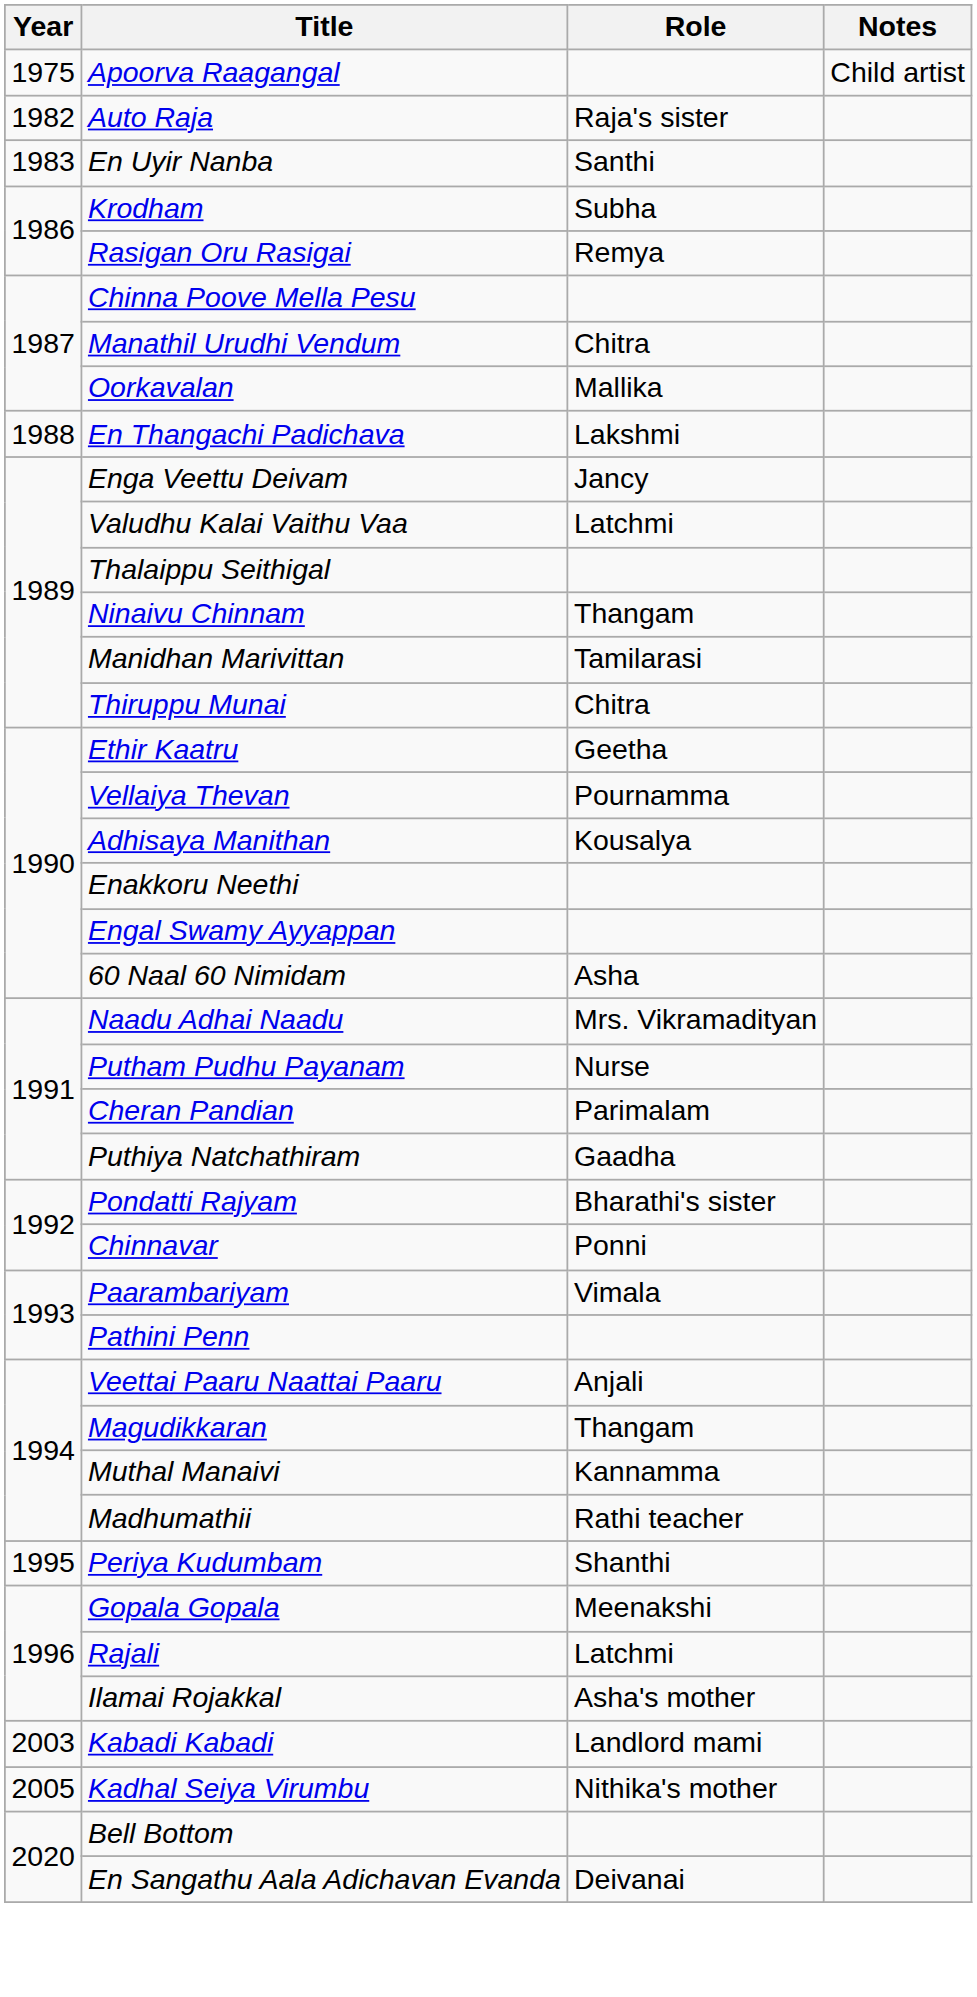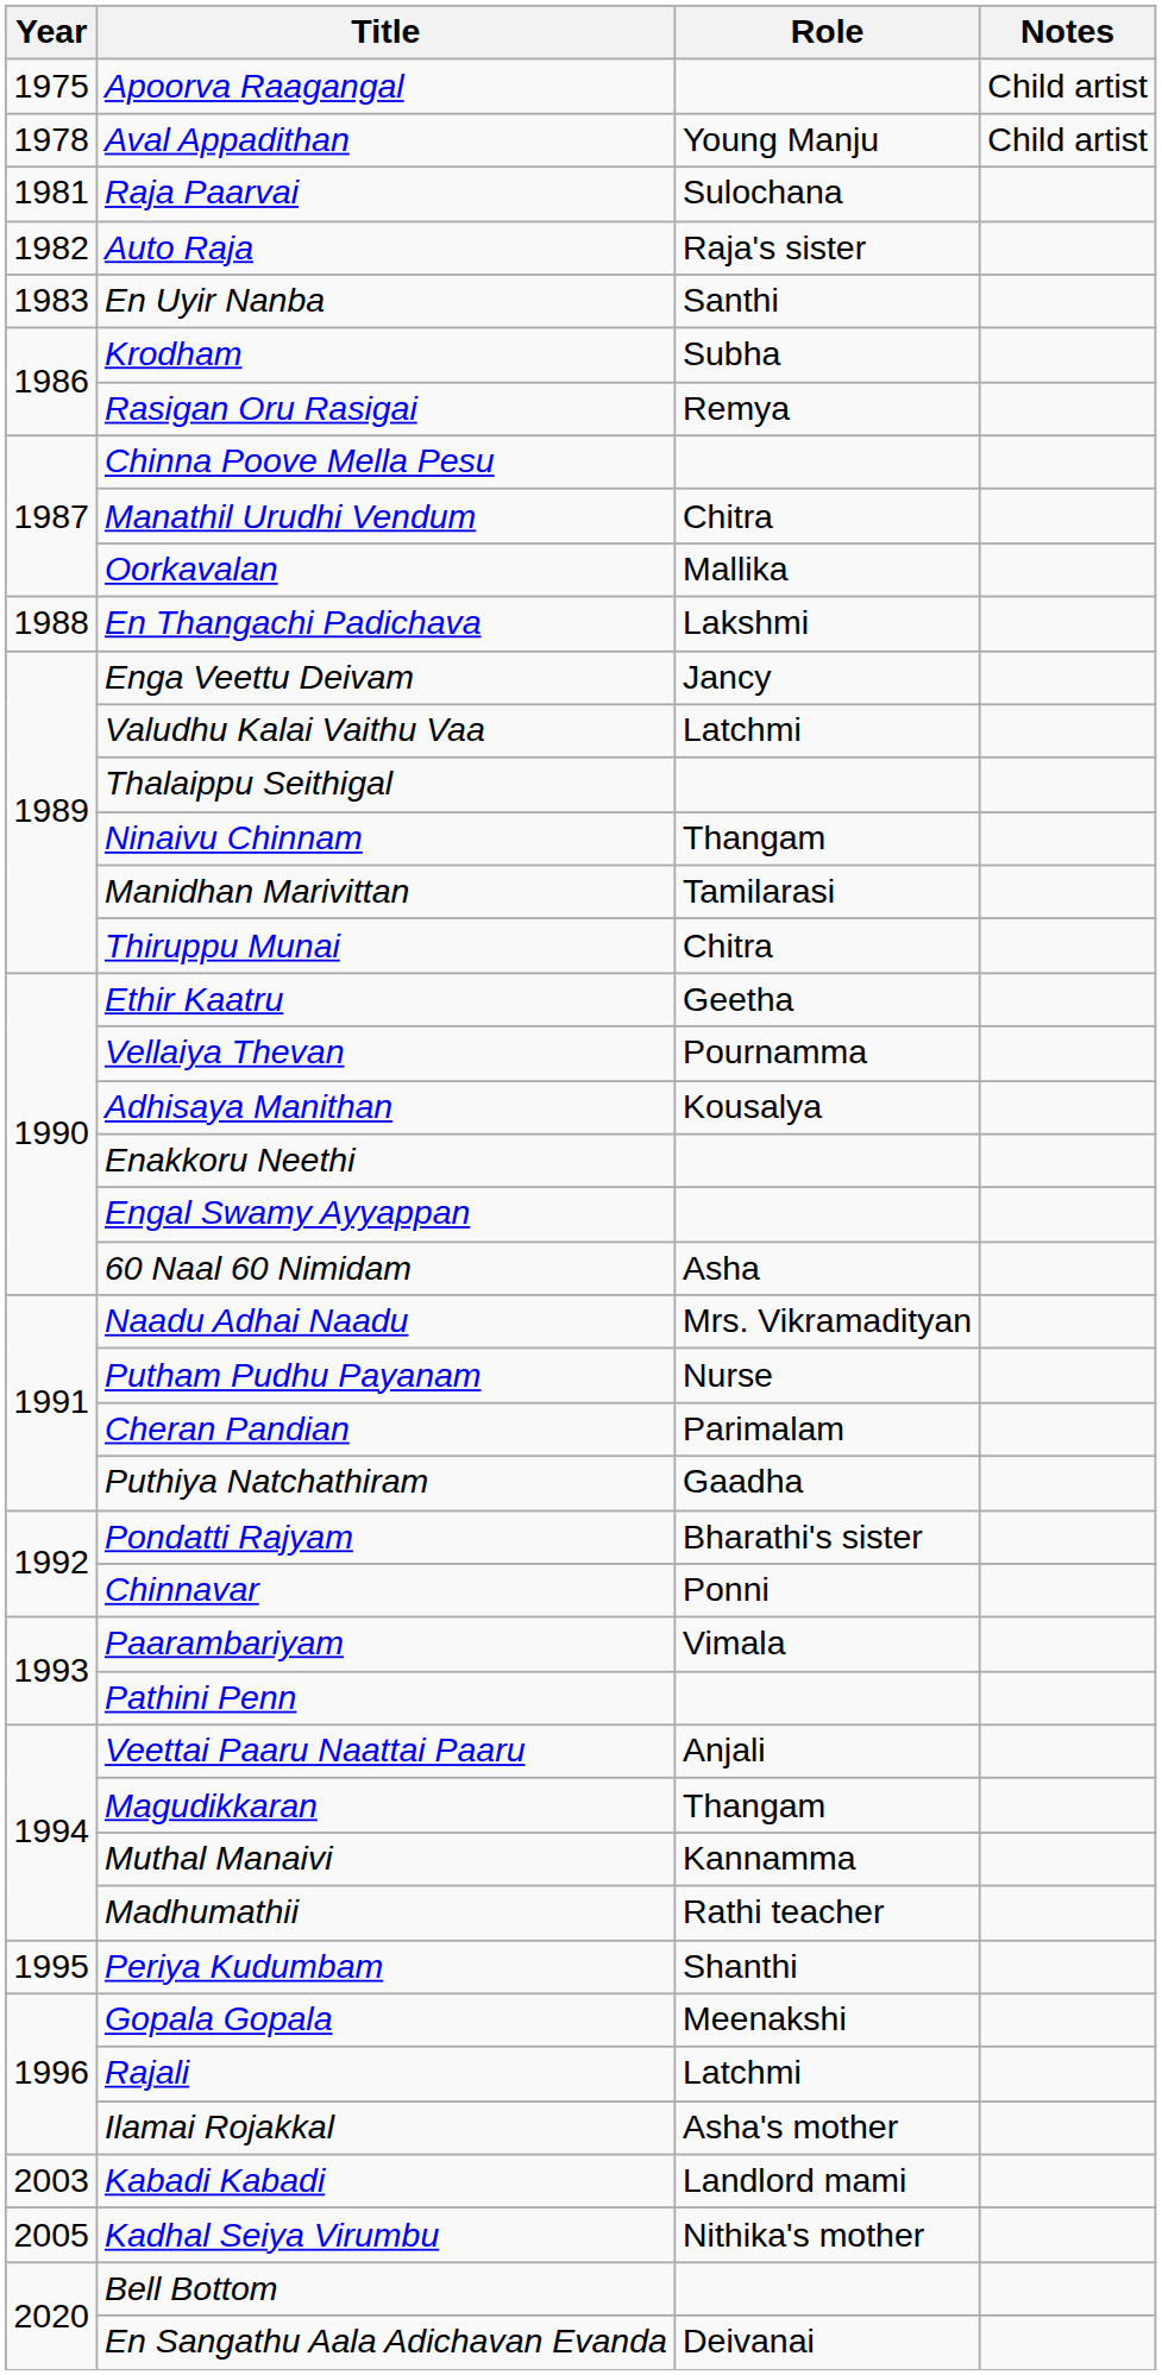 <table class="wikitable sortable">
 <tr>
 <th>Year</th>
 <th>Title</th>
 <th>Role</th>
 <th class="unsortable">Notes</th>
 </tr>
 <tr>
 <td>1975</td>
 <td><em><a href='#'>Apoorva Raagangal</a></em></td>
 <td></td>
 <td>Child artist</td>
+</tr>
+<tr>
+<td>1978</td>
+<td><em><a href='#'>Aval Appadithan</a></em></td>
+<td>Young Manju</td>
+<td>Child artist</td>
+</tr>
+<tr>
+<td>1981</td>
+<td><em><a href='#'>Raja Paarvai</a></em></td>
+<td>Sulochana</td>
+<td></td>
 </tr>
 <tr>
 <td>1982</td>
 <td><em><a href='#'>Auto Raja</a></em></td>
 <td>Raja's sister</td>
 <td></td>
 </tr>
 <tr>
 <td>1983</td>
 <td><em>En Uyir Nanba</em></td>
 <td>Santhi</td>
 <td></td>
 </tr>
 <tr>
 <td rowspan=2>1986</td>
 <td><em><a href='#'>Krodham</a></em></td>
 <td>Subha</td>
 <td></td>
 </tr>
 <tr>
 <td><em><a href='#'>Rasigan Oru Rasigai</a></em></td>
 <td>Remya</td>
 <td></td>
 </tr>
 <tr>
 <td rowspan=3>1987</td>
 <td><em><a href='#'>Chinna Poove Mella Pesu</a></em></td>
 <td></td>
 <td></td>
 </tr>
 <tr>
 <td><em><a href='#'>Manathil Urudhi Vendum</a></em></td>
 <td>Chitra</td>
 <td></td>
 </tr>
 <tr>
 <td><em><a href='#'>Oorkavalan</a></em></td>
 <td>Mallika</td>
 <td></td>
 </tr>
 <tr>
 <td>1988</td>
 <td><em><a href='#'>En Thangachi Padichava</a></em></td>
 <td>Lakshmi</td>
 <td></td>
 </tr>
 <tr>
 <td rowspan=6>1989</td>
 <td><em>Enga Veettu Deivam</em></td>
 <td>Jancy</td>
 <td></td>
 </tr>
 <tr>
 <td><em>Valudhu Kalai Vaithu Vaa</em></td>
 <td>Latchmi</td>
 <td></td>
 </tr>
 <tr>
 <td><em>Thalaippu Seithigal</em></td>
 <td></td>
 <td></td>
 </tr>
 <tr>
 <td><em><a href='#'>Ninaivu Chinnam</a></em></td>
 <td>Thangam</td>
 <td></td>
 </tr>
 <tr>
 <td><em>Manidhan Marivittan</em></td>
 <td>Tamilarasi</td>
 <td></td>
 </tr>
 <tr>
 <td><em><a href='#'>Thiruppu Munai</a></em></td>
 <td>Chitra</td>
 <td></td>
 </tr>
 <tr>
 <td rowspan=6>1990</td>
 <td><em><a href='#'>Ethir Kaatru</a></em></td>
 <td>Geetha</td>
 <td></td>
 </tr>
 <tr>
 <td><em><a href='#'>Vellaiya Thevan</a></em></td>
 <td>Pournamma</td>
 <td></td>
 </tr>
 <tr>
 <td><em><a href='#'>Adhisaya Manithan</a></em></td>
 <td>Kousalya</td>
 <td></td>
 </tr>
 <tr>
 <td><em>Enakkoru Neethi</em></td>
 <td></td>
 <td></td>
 </tr>
 <tr>
 <td><em><a href='#'>Engal Swamy Ayyappan</a></em></td>
 <td></td>
 <td></td>
 </tr>
 <tr>
 <td><em>60 Naal 60 Nimidam</em></td>
 <td>Asha</td>
 <td></td>
 </tr>
 <tr>
 <td rowspan=4>1991</td>
 <td><em><a href='#'>Naadu Adhai Naadu</a></em></td>
 <td>Mrs. Vikramadityan</td>
 <td></td>
 </tr>
 <tr>
 <td><em><a href='#'>Putham Pudhu Payanam</a></em></td>
 <td>Nurse</td>
 <td></td>
 </tr>
 <tr>
 <td><em><a href='#'>Cheran Pandian</a></em></td>
 <td>Parimalam</td>
 <td></td>
 </tr>
 <tr>
 <td><em>Puthiya Natchathiram</em></td>
 <td>Gaadha</td>
 <td></td>
 </tr>
 <tr>
 <td rowspan=2>1992</td>
 <td><em><a href='#'>Pondatti Rajyam</a></em></td>
 <td>Bharathi's sister</td>
 <td></td>
 </tr>
 <tr>
 <td><em><a href='#'>Chinnavar</a></em></td>
 <td>Ponni</td>
 <td></td>
 </tr>
 <tr>
 <td rowspan=2>1993</td>
 <td><em><a href='#'>Paarambariyam</a></em></td>
 <td>Vimala</td>
 <td></td>
 </tr>
 <tr>
 <td><em><a href='#'>Pathini Penn</a></em></td>
 <td></td>
 <td></td>
 </tr>
 <tr>
 <td rowspan=4>1994</td>
 <td><em><a href='#'>Veettai Paaru Naattai Paaru</a></em></td>
 <td>Anjali</td>
 <td></td>
 </tr>
 <tr>
 <td><em><a href='#'>Magudikkaran</a></em></td>
 <td>Thangam</td>
 <td></td>
 </tr>
 <tr>
 <td><em>Muthal Manaivi</em></td>
 <td>Kannamma</td>
 <td></td>
 </tr>
 <tr>
 <td><em>Madhumathii</em></td>
 <td>Rathi teacher</td>
 <td></td>
 </tr>
 <tr>
 <td>1995</td>
 <td><em><a href='#'>Periya Kudumbam</a></em></td>
 <td>Shanthi</td>
 <td></td>
 </tr>
 <tr>
 <td rowspan=3>1996</td>
 <td><em><a href='#'>Gopala Gopala</a></em></td>
 <td>Meenakshi</td>
 <td></td>
 </tr>
 <tr>
 <td><em><a href='#'>Rajali</a></em></td>
 <td>Latchmi</td>
 <td></td>
 </tr>
 <tr>
 <td><em>Ilamai Rojakkal</em></td>
 <td>Asha's mother</td>
 <td></td>
 </tr>
 <tr>
 <td>2003</td>
 <td><em><a href='#'>Kabadi Kabadi</a></em></td>
 <td>Landlord mami</td>
 <td></td>
 </tr>
 <tr>
 <td>2005</td>
 <td><em><a href='#'>Kadhal Seiya Virumbu</a></em></td>
 <td>Nithika's mother</td>
 <td></td>
 </tr>
 <tr>
 <td rowspan=2>2020</td>
 <td><em>Bell Bottom</em></td>
 <td></td>
 <td></td>
 </tr>
 <tr>
 <td><em>En Sangathu Aala Adichavan Evanda</em></td>
 <td>Deivanai</td>
 <td></td>
 </tr>
 <tr>
 </tr>
 </table>
